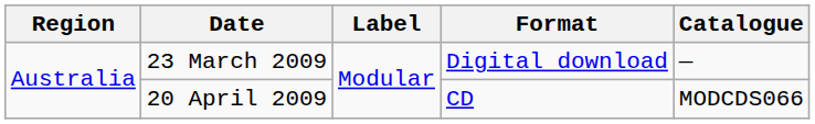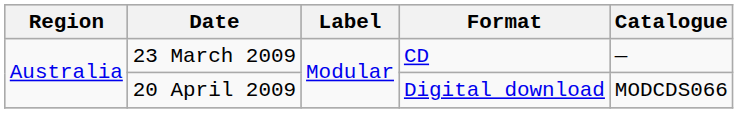 <table class="wikitable">
 <tr>
 <th>Region</th>
 <th>Date</th>
 <th>Label</th>
 <th>Format</th>
 <th>Catalogue</th>
 </tr>
 <tr>
 <td rowspan="2"><a href='#'>Australia</a></td>
 <td>23 March 2009</td>
 <td rowspan="2"><a href='#'>Modular</a></td>
-<td><a href='#'>Digital download</a></td>
+<td><a href='#'>CD</a></td>
 <td>—</td>
 </tr>
 <tr>
 <td>20 April 2009</td>
-<td><a href='#'>CD</a></td>
+<td><a href='#'>Digital download</a></td>
 <td>MODCDS066</td>
 </tr>
 </table>
